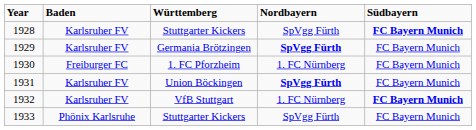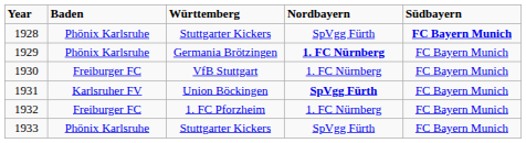 <table class="wikitable">
 <tr>
 <td width="50"><strong>Year</strong></td>
 <td width="150"><strong>Baden</strong></td>
 <td width="150"><strong>Württemberg</strong></td>
 <td width="150"><strong>Nordbayern</strong></td>
 <td width="150"><strong>Südbayern</strong></td>
 </tr>
 <tr align="center">
 <td>1928</td>
-<td><a href='#'>Karlsruher FV</a></td>
+<td><a href='#'>Phönix Karlsruhe</a></td>
 <td><a href='#'>Stuttgarter Kickers</a></td>
 <td><a href='#'>SpVgg Fürth</a></td>
 <td><strong><a href='#'>FC Bayern Munich</a></strong></td>
 </tr>
 <tr align="center">
 <td>1929</td>
-<td><a href='#'>Karlsruher FV</a></td>
+<td><a href='#'>Phönix Karlsruhe</a></td>
 <td><a href='#'>Germania Brötzingen</a></td>
-<td><strong><a href='#'>SpVgg Fürth</a></strong></td>
+<td><strong><a href='#'>1. FC Nürnberg</a></strong></td>
 <td><a href='#'>FC Bayern Munich</a></td>
 </tr>
 <tr align="center">
 <td>1930</td>
 <td><a href='#'>Freiburger FC</a></td>
-<td><a href='#'>1. FC Pforzheim</a></td>
+<td><a href='#'>VfB Stuttgart</a></td>
 <td><a href='#'>1. FC Nürnberg</a></td>
 <td><a href='#'>FC Bayern Munich</a></td>
 </tr>
 <tr align="center">
 <td>1931</td>
 <td><a href='#'>Karlsruher FV</a></td>
 <td><a href='#'>Union Böckingen</a></td>
 <td><strong><a href='#'>SpVgg Fürth</a></strong></td>
 <td><a href='#'>FC Bayern Munich</a></td>
 </tr>
 <tr align="center">
 <td>1932</td>
-<td><a href='#'>Karlsruher FV</a></td>
-<td><a href='#'>VfB Stuttgart</a></td>
+<td><a href='#'>Freiburger FC</a></td>
+<td><a href='#'>1. FC Pforzheim</a></td>
 <td><a href='#'>1. FC Nürnberg</a></td>
-<td><strong><a href='#'>FC Bayern Munich</a></strong></td>
+<td><a href='#'>FC Bayern Munich</a></td>
 </tr>
 <tr align="center">
 <td>1933</td>
 <td><a href='#'>Phönix Karlsruhe</a></td>
 <td><a href='#'>Stuttgarter Kickers</a></td>
 <td><a href='#'>SpVgg Fürth</a></td>
 <td><a href='#'>FC Bayern Munich</a></td>
 </tr>
 </table>
